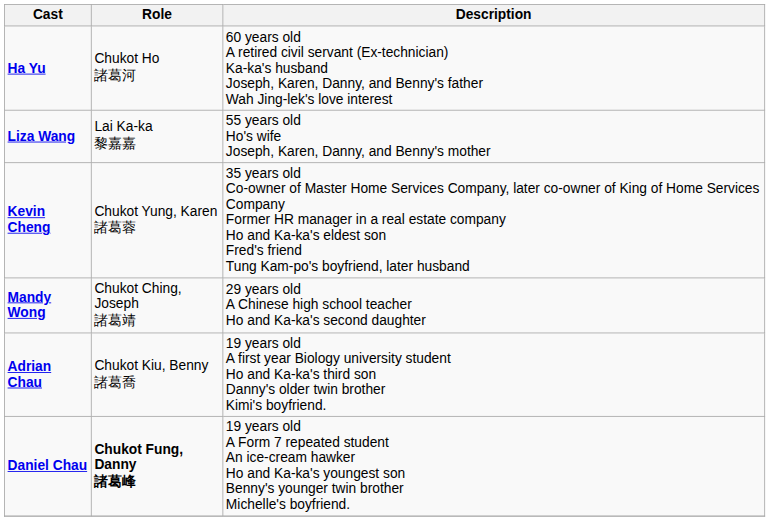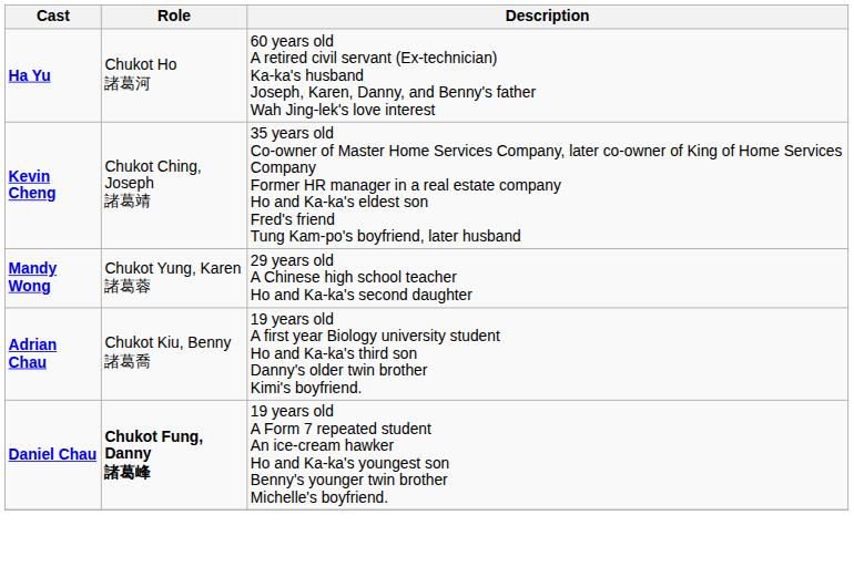 <table class="wikitable" width="70%">
 <tr>
 <th>Cast</th>
 <th>Role</th>
 <th>Description</th>
 </tr>
 <tr>
 <td><strong><a href='#'>Ha Yu</a></strong></td>
 <td>Chukot Ho<br>諸葛河</td>
 <td>60 years old<br>A retired civil servant (Ex-technician)<br>Ka-ka's husband<br>Joseph, Karen, Danny, and Benny's father<br>Wah Jing-lek's love interest</td>
 </tr>
 <tr>
-<td><strong><a href='#'>Liza Wang</a></strong></td>
-<td>Lai Ka-ka<br>黎嘉嘉</td>
-<td>55 years old<br>Ho's wife<br>Joseph, Karen, Danny, and Benny's mother</td>
-</tr>
-<tr>
 <td><strong><a href='#'>Kevin Cheng</a></strong></td>
-<td>Chukot Yung, Karen<br>諸葛蓉</td>
+<td>Chukot Ching, Joseph<br>諸葛靖</td>
 <td>35 years old<br>Co-owner of Master Home Services Company, later co-owner of King of Home Services Company<br>Former HR manager in a real estate company<br>Ho and Ka-ka's eldest son<br>Fred's friend<br>Tung Kam-po's boyfriend, later husband</td>
 </tr>
 <tr>
 <td><strong><a href='#'>Mandy Wong</a></strong></td>
-<td>Chukot Ching, Joseph<br>諸葛靖</td>
+<td>Chukot Yung, Karen<br>諸葛蓉</td>
 <td>29 years old<br>A Chinese high school teacher<br>Ho and Ka-ka's second daughter</td>
 </tr>
 <tr>
 <td><strong><a href='#'>Adrian Chau</a></strong></td>
 <td>Chukot Kiu, Benny<br>諸葛喬</td>
 <td>19 years old<br>A first year Biology university student<br>Ho and Ka-ka's third son<br>Danny's older twin brother<br> Kimi's boyfriend.</td>
 </tr>
 <tr>
 <td><strong><a href='#'>Daniel Chau</a></strong></td>
 <td><strong>Chukot Fung, Danny<br>諸葛峰</strong></td>
 <td>19 years old<br>A Form 7 repeated student<br>An ice-cream hawker<br>Ho and Ka-ka's youngest son<br>Benny's younger twin brother<br> Michelle's boyfriend.</td>
 </tr>
 <tr>
 </tr>
 </table>
